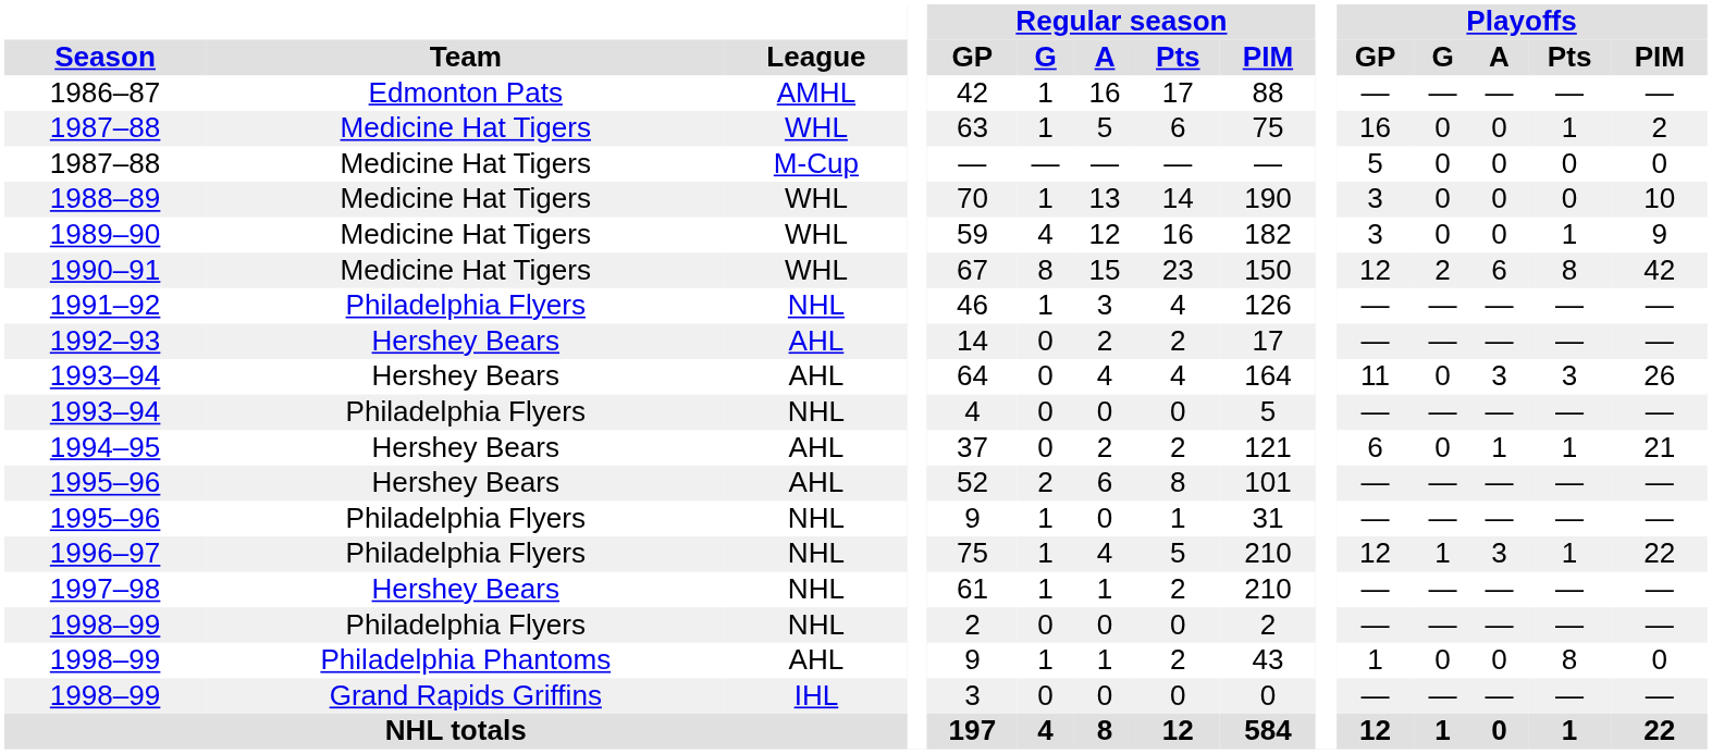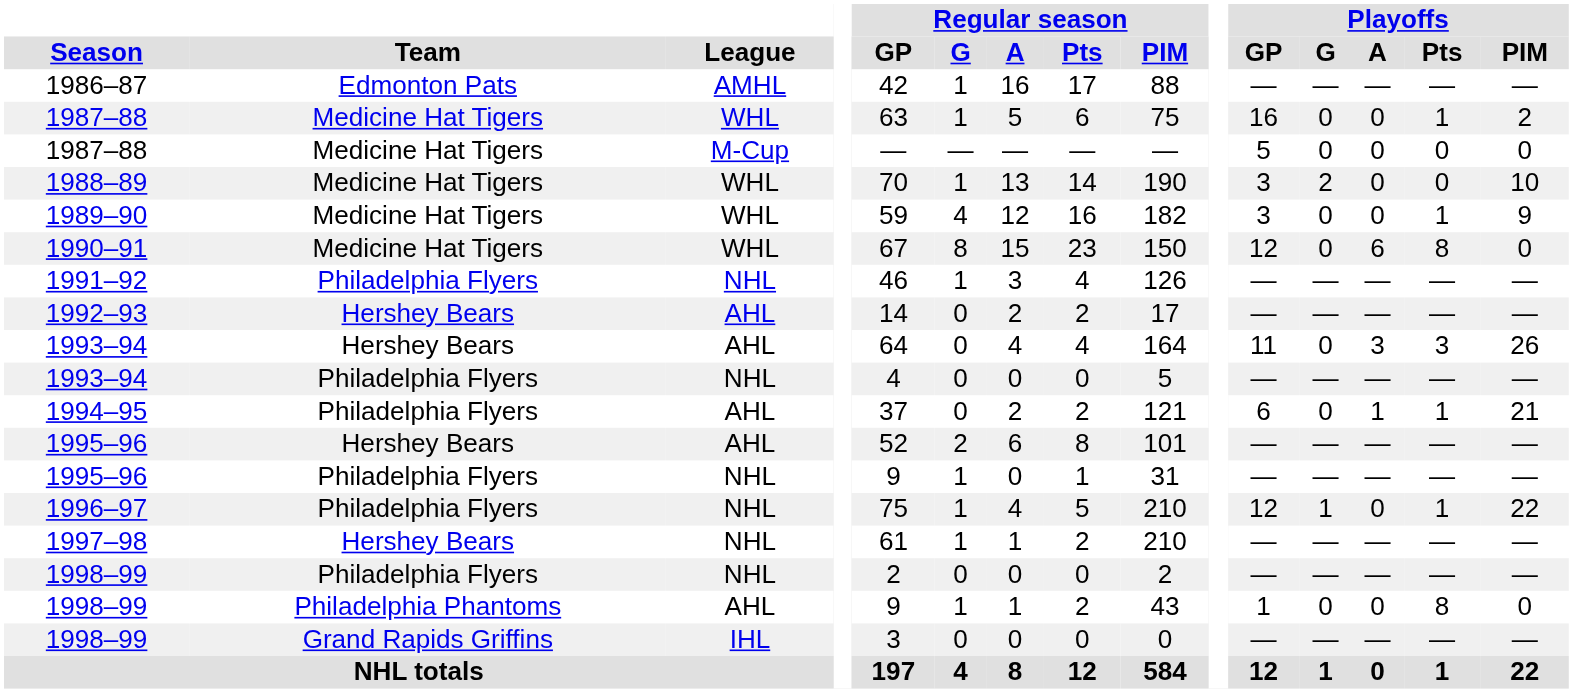 <table border="0" cellpadding="1" cellspacing="0" ID="Table3" style="text-align:center; width:60em">
 <tr bgcolor="#e0e0e0">
 <th colspan="3" bgcolor="#ffffff"> </th>
 <th rowspan="99" bgcolor="#ffffff"> </th>
 <th colspan="5"><a href='#'>Regular season</a></th>
 <th rowspan="99" bgcolor="#ffffff"> </th>
 <th colspan="5"><a href='#'>Playoffs</a></th>
 </tr>
 <tr bgcolor="#e0e0e0">
 <th><a href='#'>Season</a></th>
 <th>Team</th>
 <th>League</th>
 <th>GP</th>
 <th><a href='#'>G</a></th>
 <th><a href='#'>A</a></th>
 <th><a href='#'>Pts</a></th>
 <th><a href='#'>PIM</a></th>
 <th>GP</th>
 <th>G</th>
 <th>A</th>
 <th>Pts</th>
 <th>PIM</th>
 </tr>
 <tr>
 <td>1986–87</td>
 <td><a href='#'>Edmonton Pats</a></td>
 <td><a href='#'>AMHL</a></td>
 <td>42</td>
 <td>1</td>
 <td>16</td>
 <td>17</td>
 <td>88</td>
 <td>—</td>
 <td>—</td>
 <td>—</td>
 <td>—</td>
 <td>—</td>
 </tr>
 <tr bgcolor="#f0f0f0">
 <td><a href='#'>1987–88</a></td>
 <td><a href='#'>Medicine Hat Tigers</a></td>
 <td><a href='#'>WHL</a></td>
 <td>63</td>
 <td>1</td>
 <td>5</td>
 <td>6</td>
 <td>75</td>
 <td>16</td>
 <td>0</td>
 <td>0</td>
 <td>1</td>
 <td>2</td>
 </tr>
 <tr>
 <td>1987–88</td>
 <td>Medicine Hat Tigers</td>
 <td><a href='#'>M-Cup</a></td>
 <td>—</td>
 <td>—</td>
 <td>—</td>
 <td>—</td>
 <td>—</td>
 <td>5</td>
 <td>0</td>
 <td>0</td>
 <td>0</td>
 <td>0</td>
 </tr>
 <tr bgcolor="#f0f0f0">
 <td><a href='#'>1988–89</a></td>
 <td>Medicine Hat Tigers</td>
 <td>WHL</td>
 <td>70</td>
 <td>1</td>
 <td>13</td>
 <td>14</td>
 <td>190</td>
 <td>3</td>
-<td>0</td>
+<td>2</td>
 <td>0</td>
 <td>0</td>
 <td>10</td>
 </tr>
 <tr>
 <td><a href='#'>1989–90</a></td>
 <td>Medicine Hat Tigers</td>
 <td>WHL</td>
 <td>59</td>
 <td>4</td>
 <td>12</td>
 <td>16</td>
 <td>182</td>
 <td>3</td>
 <td>0</td>
 <td>0</td>
 <td>1</td>
 <td>9</td>
 </tr>
 <tr bgcolor="#f0f0f0">
 <td><a href='#'>1990–91</a></td>
 <td>Medicine Hat Tigers</td>
 <td>WHL</td>
 <td>67</td>
 <td>8</td>
 <td>15</td>
 <td>23</td>
 <td>150</td>
 <td>12</td>
-<td>2</td>
+<td>0</td>
 <td>6</td>
 <td>8</td>
-<td>42</td>
+<td>0</td>
 </tr>
 <tr>
 <td><a href='#'>1991–92</a></td>
 <td><a href='#'>Philadelphia Flyers</a></td>
 <td><a href='#'>NHL</a></td>
 <td>46</td>
 <td>1</td>
 <td>3</td>
 <td>4</td>
 <td>126</td>
 <td>—</td>
 <td>—</td>
 <td>—</td>
 <td>—</td>
 <td>—</td>
 </tr>
 <tr bgcolor="#f0f0f0">
 <td><a href='#'>1992–93</a></td>
 <td><a href='#'>Hershey Bears</a></td>
 <td><a href='#'>AHL</a></td>
 <td>14</td>
 <td>0</td>
 <td>2</td>
 <td>2</td>
 <td>17</td>
 <td>—</td>
 <td>—</td>
 <td>—</td>
 <td>—</td>
 <td>—</td>
 </tr>
 <tr>
 <td><a href='#'>1993–94</a></td>
 <td>Hershey Bears</td>
 <td>AHL</td>
 <td>64</td>
 <td>0</td>
 <td>4</td>
 <td>4</td>
 <td>164</td>
 <td>11</td>
 <td>0</td>
 <td>3</td>
 <td>3</td>
 <td>26</td>
 </tr>
 <tr bgcolor="#f0f0f0">
 <td><a href='#'>1993–94</a></td>
 <td>Philadelphia Flyers</td>
 <td>NHL</td>
 <td>4</td>
 <td>0</td>
 <td>0</td>
 <td>0</td>
 <td>5</td>
 <td>—</td>
 <td>—</td>
 <td>—</td>
 <td>—</td>
 <td>—</td>
 </tr>
 <tr>
 <td><a href='#'>1994–95</a></td>
-<td>Hershey Bears</td>
+<td>Philadelphia Flyers</td>
 <td>AHL</td>
 <td>37</td>
 <td>0</td>
 <td>2</td>
 <td>2</td>
 <td>121</td>
 <td>6</td>
 <td>0</td>
 <td>1</td>
 <td>1</td>
 <td>21</td>
 </tr>
 <tr bgcolor="#f0f0f0">
 <td><a href='#'>1995–96</a></td>
 <td>Hershey Bears</td>
 <td>AHL</td>
 <td>52</td>
 <td>2</td>
 <td>6</td>
 <td>8</td>
 <td>101</td>
 <td>—</td>
 <td>—</td>
 <td>—</td>
 <td>—</td>
 <td>—</td>
 </tr>
 <tr>
 <td><a href='#'>1995–96</a></td>
 <td>Philadelphia Flyers</td>
 <td>NHL</td>
 <td>9</td>
 <td>1</td>
 <td>0</td>
 <td>1</td>
 <td>31</td>
 <td>—</td>
 <td>—</td>
 <td>—</td>
 <td>—</td>
 <td>—</td>
 </tr>
 <tr bgcolor="#f0f0f0">
 <td><a href='#'>1996–97</a></td>
 <td>Philadelphia Flyers</td>
 <td>NHL</td>
 <td>75</td>
 <td>1</td>
 <td>4</td>
 <td>5</td>
 <td>210</td>
 <td>12</td>
 <td>1</td>
-<td>3</td>
+<td>0</td>
 <td>1</td>
 <td>22</td>
 </tr>
 <tr>
 <td><a href='#'>1997–98</a></td>
 <td><a href='#'>Hershey Bears</a></td>
 <td>NHL</td>
 <td>61</td>
 <td>1</td>
 <td>1</td>
 <td>2</td>
 <td>210</td>
 <td>—</td>
 <td>—</td>
 <td>—</td>
 <td>—</td>
 <td>—</td>
 </tr>
 <tr bgcolor="#f0f0f0">
 <td><a href='#'>1998–99</a></td>
 <td>Philadelphia Flyers</td>
 <td>NHL</td>
 <td>2</td>
 <td>0</td>
 <td>0</td>
 <td>0</td>
 <td>2</td>
 <td>—</td>
 <td>—</td>
 <td>—</td>
 <td>—</td>
 <td>—</td>
 </tr>
 <tr>
 <td><a href='#'>1998–99</a></td>
 <td><a href='#'>Philadelphia Phantoms</a></td>
 <td>AHL</td>
 <td>9</td>
 <td>1</td>
 <td>1</td>
 <td>2</td>
 <td>43</td>
 <td>1</td>
 <td>0</td>
 <td>0</td>
 <td>8</td>
 <td>0</td>
 </tr>
 <tr bgcolor="#f0f0f0">
 <td><a href='#'>1998–99</a></td>
 <td><a href='#'>Grand Rapids Griffins</a></td>
 <td><a href='#'>IHL</a></td>
 <td>3</td>
 <td>0</td>
 <td>0</td>
 <td>0</td>
 <td>0</td>
 <td>—</td>
 <td>—</td>
 <td>—</td>
 <td>—</td>
 <td>—</td>
 </tr>
 <tr bgcolor="#e0e0e0">
 <th colspan="3">NHL totals</th>
 <th>197</th>
 <th>4</th>
 <th>8</th>
 <th>12</th>
 <th>584</th>
 <th>12</th>
 <th>1</th>
 <th>0</th>
 <th>1</th>
 <th>22</th>
 </tr>
 </table>
